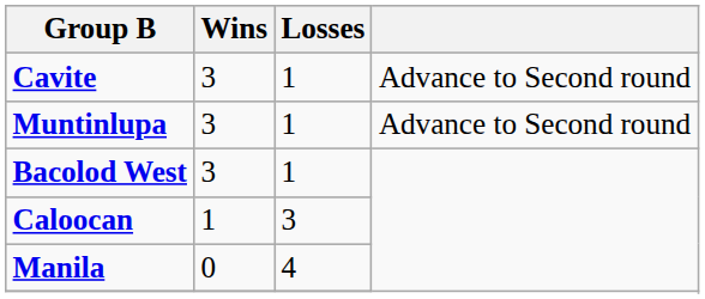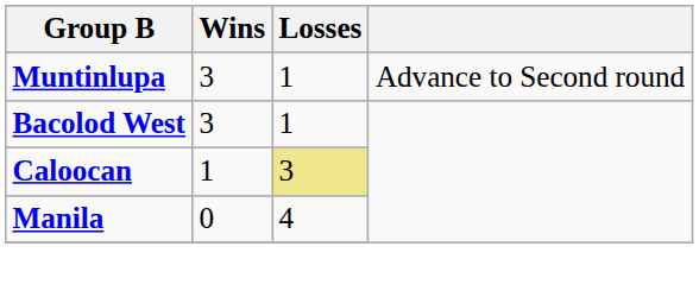 <table class="wikitable">
 <tr align=center>
 <th>Group B</th>
 <th>Wins</th>
 <th>Losses</th>
 <th></th>
-</tr>
-<tr>
-<td><strong><a href='#'>Cavite</a></strong></td>
-<td>3</td>
-<td>1</td>
-<td>Advance to Second round</td>
 </tr>
 <tr>
 <td><strong><a href='#'>Muntinlupa</a></strong></td>
 <td>3</td>
 <td>1</td>
 <td>Advance to Second round</td>
 </tr>
 <tr>
 <td><strong><a href='#'>Bacolod West</a></strong></td>
 <td>3</td>
 <td>1</td>
 </tr>
 <tr>
 <td><strong><a href='#'>Caloocan</a></strong></td>
 <td>1</td>
-<td>3</td>
+<td style="background: khaki;">3</td>
 </tr>
 <tr>
 <td><strong><a href='#'>Manila</a></strong></td>
 <td>0</td>
 <td>4</td>
 </tr>
 <tr>
 </tr>
 </table>
